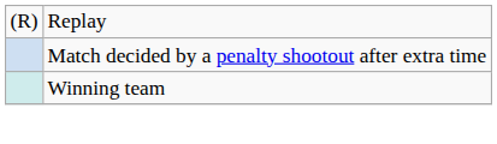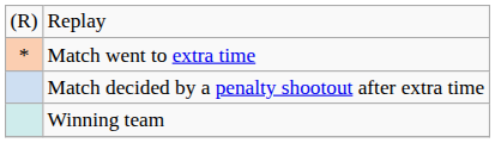 <table class="wikitable">
 <tr>
 <td align=center>(R)</td>
 <td>Replay</td>
+</tr>
+<tr>
+<td align=center style="background-color:#FBCEB1">*</td>
+<td>Match went to <a href='#'>extra time</a></td>
 </tr>
 <tr>
 <td align=center style="background-color:#cedff2"></td>
 <td>Match decided by a <a href='#'>penalty shootout</a> after extra time</td>
 </tr>
 <tr>
 <td align=center style="background-color:#cfecec"></td>
 <td>Winning team</td>
 </tr>
 <tr>
 </tr>
 </table>
